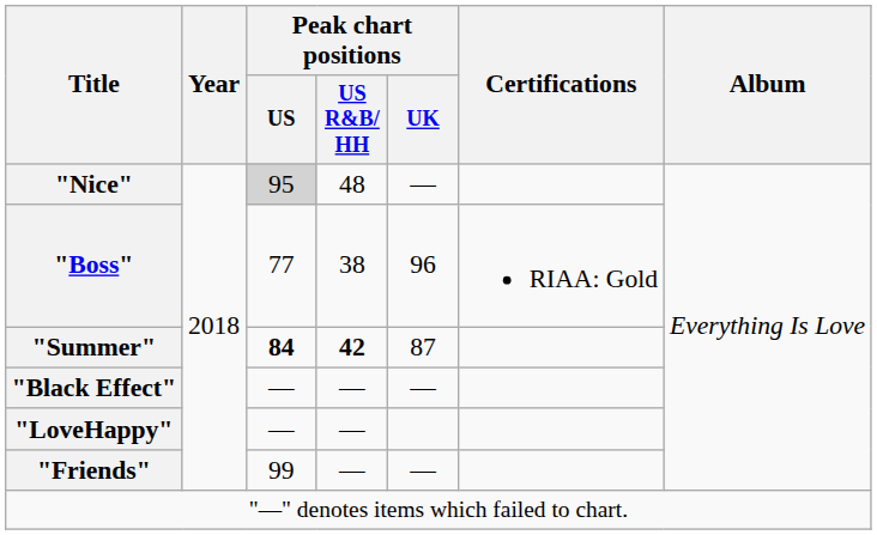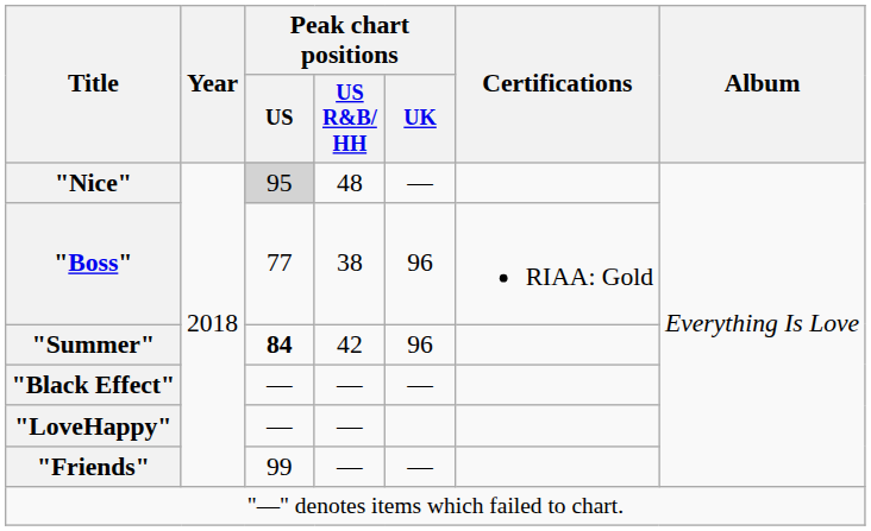 <table class="wikitable plainrowheaders" style="text-align:center;">
 <tr>
 <th scope="col" rowspan="2">Title</th>
 <th scope="col" rowspan="2">Year</th>
 <th scope="col" colspan="3">Peak chart positions</th>
 <th scope="col" rowspan="2">Certifications</th>
 <th scope="col" rowspan="2">Album</th>
 </tr>
 <tr>
 <th scope="col" style="width:2.75em;font-size:85%;">US<br></th>
 <th scope="col" style="width:2.75em;font-size:85%;"><a href='#'>US<br>R&B/<br>HH</a><br></th>
 <th scope="col" style="width:2.75em;font-size:85%;"><a href='#'>UK</a><br></th>
 </tr>
 <tr>
 <th scope="row">"Nice"<br></th>
 <td rowspan="6">2018</td>
 <td style="background: lightgrey;">95</td>
 <td>48</td>
 <td>—</td>
 <td></td>
 <td rowspan="6"><em>Everything Is Love</em></td>
 </tr>
 <tr>
 <th scope="row">"<a href='#'>Boss</a>"</th>
 <td>77</td>
 <td>38</td>
 <td>96</td>
 <td><br><ul><li>RIAA: Gold</li></ul></td>
 </tr>
 <tr>
 <th scope="row">"Summer"</th>
 <td><strong>84</strong></td>
-<td><strong>42</strong></td>
-<td>87</td>
+<td>42</td>
+<td>96</td>
 <td></td>
 </tr>
 <tr>
 <th scope="row">"Black Effect"</th>
 <td>—</td>
 <td>—</td>
 <td>—</td>
 <td></td>
 </tr>
 <tr>
 <th scope="row">"LoveHappy"</th>
 <td>—</td>
 <td —>—</td>
 <td></td>
 </tr>
 <tr>
 <th scope="row">"Friends"</th>
 <td>99</td>
 <td>—</td>
 <td>—</td>
 <td></td>
 </tr>
 <tr>
 <td colspan="7" style="font-size:90%;">"—" denotes items which failed to chart.</td>
 </tr>
 </table>
